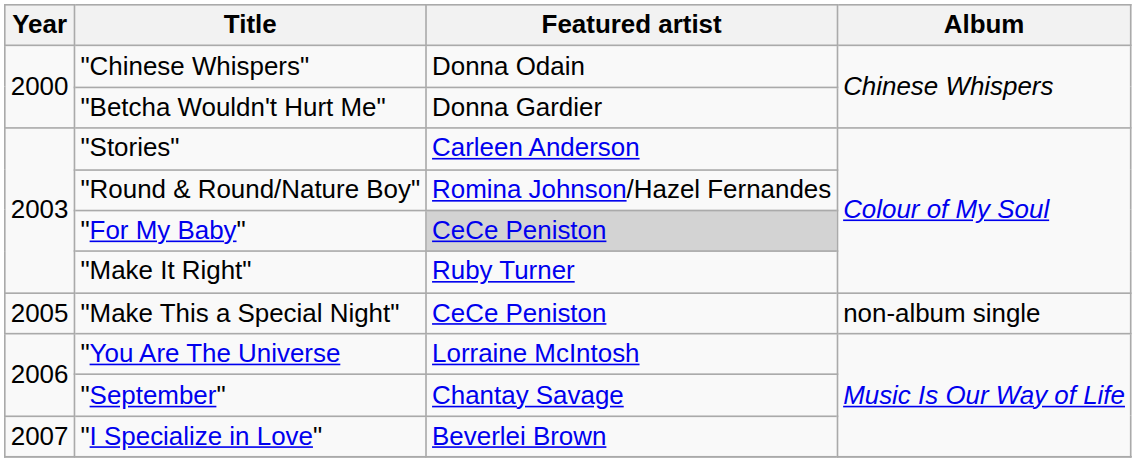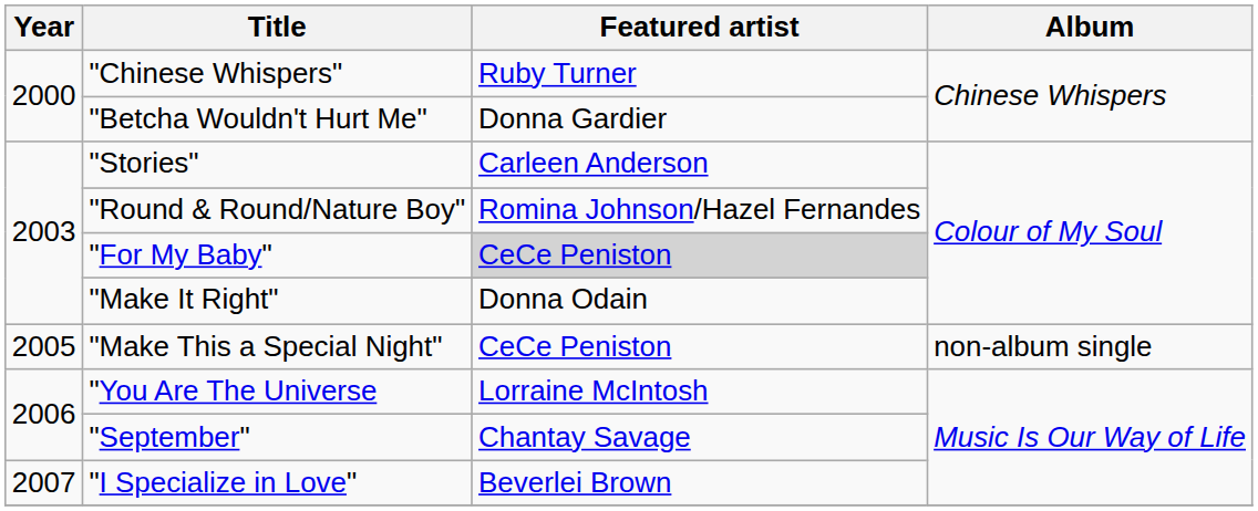 <table class="wikitable" style="text-align:left;">
 <tr>
 <th>Year</th>
 <th>Title</th>
 <th>Featured artist</th>
 <th>Album</th>
 </tr>
 <tr>
 <td rowspan="2">2000</td>
 <td>"Chinese Whispers"</td>
-<td>Donna Odain</td>
+<td><a href='#'>Ruby Turner</a></td>
 <td rowspan="2"><em>Chinese Whispers</em></td>
 </tr>
 <tr>
 <td>"Betcha Wouldn't Hurt Me"</td>
 <td>Donna Gardier</td>
 </tr>
 <tr>
 <td rowspan="4">2003</td>
 <td>"Stories"</td>
 <td><a href='#'>Carleen Anderson</a></td>
 <td rowspan="4"><em><a href='#'>Colour of My Soul</a></em></td>
 </tr>
 <tr>
 <td>"Round & Round/Nature Boy"</td>
 <td><a href='#'>Romina Johnson</a>/Hazel Fernandes</td>
 </tr>
 <tr>
 <td>"<a href='#'>For My Baby</a>"</td>
 <td style="background: lightgrey;"><a href='#'>CeCe Peniston</a></td>
 </tr>
 <tr>
 <td>"Make It Right"</td>
-<td><a href='#'>Ruby Turner</a></td>
+<td>Donna Odain</td>
 </tr>
 <tr>
 <td>2005</td>
 <td>"Make This a Special Night"</td>
 <td><a href='#'>CeCe Peniston</a></td>
 <td>non-album single</td>
 </tr>
 <tr>
 <td rowspan="2">2006</td>
 <td>"<a href='#'>You Are The Universe</a></td>
 <td><a href='#'>Lorraine McIntosh</a></td>
 <td rowspan="3"><em><a href='#'>Music Is Our Way of Life</a></em></td>
 </tr>
 <tr>
 <td>"<a href='#'>September</a>"</td>
 <td><a href='#'>Chantay Savage</a></td>
 </tr>
 <tr>
 <td>2007</td>
 <td>"<a href='#'>I Specialize in Love</a>"</td>
 <td><a href='#'>Beverlei Brown</a></td>
 </tr>
 <tr>
 </tr>
 </table>
